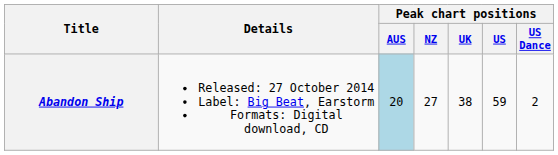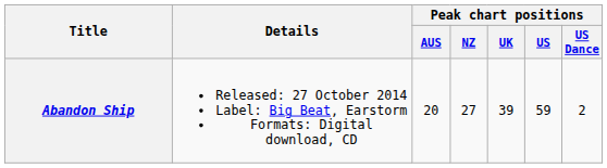 <table class="wikitable plainrowheaders" style="text-align:center;">
 <tr>
 <th scope="col" style="width:14em;" rowspan="2">Title</th>
 <th scope="col" style="width:20em;" rowspan="2">Details</th>
 <th scope="col" colspan="5">Peak chart positions</th>
 </tr>
 <tr>
 <th scope="col" style="width:3em;font-size:90%;"><a href='#'>AUS</a><br></th>
 <th scope="col" style="width:3em;font-size:90%;"><a href='#'>NZ</a><br></th>
 <th scope="col" style="width:3em;font-size:90%;"><a href='#'>UK</a><br></th>
 <th scope="col" style="width:3em;font-size:90%;"><a href='#'>US</a><br></th>
 <th scope="col" style="width:3em;font-size:90%;"><a href='#'>US<br>Dance</a><br></th>
 </tr>
 <tr>
 <th scope="row"><em><a href='#'>Abandon Ship</a></em></th>
 <td><br><ul><li>Released: 27 October 2014</li><li>Label: <a href='#'>Big Beat</a>, Earstorm</li><li>Formats: Digital download, CD</li></ul></td>
-<td style="background: lightblue;">20</td>
+<td>20</td>
 <td>27</td>
-<td>38</td>
+<td>39</td>
 <td>59</td>
 <td>2</td>
 </tr>
 </table>
